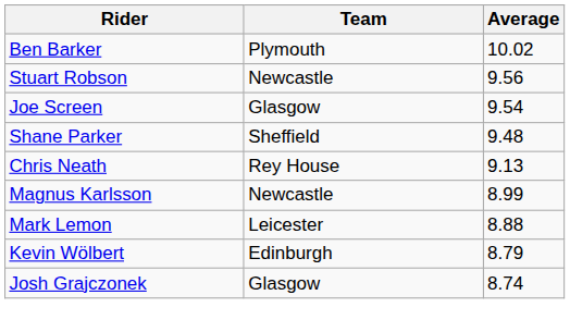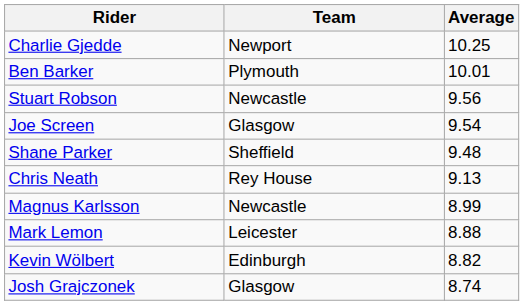 <table class="wikitable" style="font-size: 100%">
 <tr>
 <th width=200>Rider</th>
 <th width=200>Team</th>
 <th width=40>Average</th>
 </tr>
 <tr>
+<td align="left"> <a href='#'>Charlie Gjedde</a></td>
+<td>Newport</td>
+<td>10.25</td>
+</tr>
+<tr>
 <td align="left"> <a href='#'>Ben Barker</a></td>
 <td>Plymouth</td>
-<td>10.02</td>
+<td>10.01</td>
 </tr>
 <tr>
 <td align="left"> <a href='#'>Stuart Robson</a></td>
 <td>Newcastle</td>
 <td>9.56</td>
 </tr>
 <tr>
 <td align="left"> <a href='#'>Joe Screen</a></td>
 <td>Glasgow</td>
 <td>9.54</td>
 </tr>
 <tr>
 <td align="left"> <a href='#'>Shane Parker</a></td>
 <td>Sheffield</td>
 <td>9.48</td>
 </tr>
 <tr>
 <td align="left"> <a href='#'>Chris Neath</a></td>
 <td>Rey House</td>
 <td>9.13</td>
 </tr>
 <tr>
 <td align="left"> <a href='#'>Magnus Karlsson</a></td>
 <td>Newcastle</td>
 <td>8.99</td>
 </tr>
 <tr>
 <td align="left"> <a href='#'>Mark Lemon</a></td>
 <td>Leicester</td>
 <td>8.88</td>
 </tr>
 <tr>
 <td align="left"> <a href='#'>Kevin Wölbert</a></td>
 <td>Edinburgh</td>
-<td>8.79</td>
+<td>8.82</td>
 </tr>
 <tr>
 <td align="left"> <a href='#'>Josh Grajczonek</a></td>
 <td>Glasgow</td>
 <td>8.74</td>
 </tr>
 </table>
